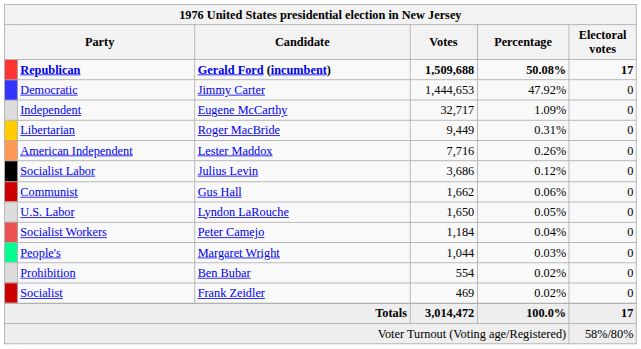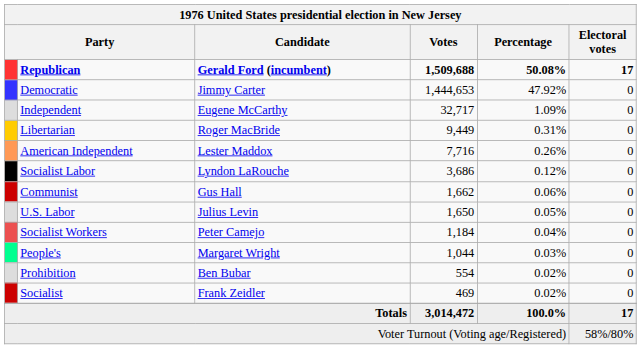 <table class="wikitable" style="font-size: 95%;">
 <tr>
 <th colspan="6">1976 United States presidential election in New Jersey</th>
 </tr>
 <tr>
 <th colspan="2" style="width: 15em">Party</th>
 <th style="width: 17em">Candidate</th>
 <th style="width: 5em">Votes</th>
 <th style="width: 7em">Percentage</th>
 <th style="width: 5em">Electoral votes</th>
 </tr>
 <tr>
 <th style="background:#f33; width:3px;"></th>
 <td style="width: 130px"><strong><a href='#'>Republican</a></strong></td>
 <td><strong><a href='#'>Gerald Ford</a> (<a href='#'>incumbent</a>)</strong></td>
 <td style="text-align:right;"><strong>1,509,688</strong></td>
 <td style="text-align:right;"><strong>50.08%</strong></td>
 <td style="text-align:right;"><strong>17</strong></td>
 </tr>
 <tr>
 <th style="background:#33f; width:3px;"></th>
 <td style="width: 130px"><a href='#'>Democratic</a></td>
 <td><a href='#'>Jimmy Carter</a></td>
 <td style="text-align:right;">1,444,653</td>
 <td style="text-align:right;">47.92%</td>
 <td style="text-align:right;">0</td>
 </tr>
 <tr>
 <th style="background-color:#DDDDDD; width: 3px"></th>
 <td style="width: 130px"><a href='#'>Independent</a></td>
 <td><a href='#'>Eugene McCarthy</a></td>
 <td align="right">32,717</td>
 <td align="right">1.09%</td>
 <td align="right">0</td>
 </tr>
 <tr>
 <th style="background-color:#FFCC00; width: 3px"></th>
 <td style="width: 130px"><a href='#'>Libertarian</a></td>
 <td><a href='#'>Roger MacBride</a></td>
 <td align="right">9,449</td>
 <td align="right">0.31%</td>
 <td align="right">0</td>
 </tr>
 <tr>
 <th style="background:#f95; width:3px;"></th>
 <td style="width: 130px"><a href='#'>American Independent</a></td>
 <td><a href='#'>Lester Maddox</a></td>
 <td style="text-align:right;">7,716</td>
 <td style="text-align:right;">0.26%</td>
 <td style="text-align:right;">0</td>
 </tr>
 <tr>
 <th style="background-color:#000000; width: 3px"></th>
 <td style="width: 130px"><a href='#'>Socialist Labor</a></td>
-<td><a href='#'>Julius Levin</a></td>
+<td><a href='#'>Lyndon LaRouche</a></td>
 <td align="right">3,686</td>
 <td align="right">0.12%</td>
 <td align="right">0</td>
 </tr>
 <tr>
 <th style="background-color:#CC0000; width: 3px"></th>
 <td style="width: 130px"><a href='#'>Communist</a></td>
 <td><a href='#'>Gus Hall</a></td>
 <td align="right">1,662</td>
 <td align="right">0.06%</td>
 <td align="right">0</td>
 </tr>
 <tr>
 <th style="background-color:#DDDDDD; width: 3px"></th>
 <td style="width: 130px"><a href='#'>U.S. Labor</a></td>
-<td><a href='#'>Lyndon LaRouche</a></td>
+<td><a href='#'>Julius Levin</a></td>
 <td align="right">1,650</td>
 <td align="right">0.05%</td>
 <td align="right">0</td>
 </tr>
 <tr>
 <th style="background-color:#EC5050; width: 3px"></th>
 <td style="width: 130px"><a href='#'>Socialist Workers</a></td>
 <td><a href='#'>Peter Camejo</a></td>
 <td align="right">1,184</td>
 <td align="right">0.04%</td>
 <td align="right">0</td>
 </tr>
 <tr>
 <th style="background-color:#00FF90; width: 3px"></th>
 <td style="width: 130px"><a href='#'>People's</a></td>
 <td><a href='#'>Margaret Wright</a></td>
 <td align="right">1,044</td>
 <td align="right">0.03%</td>
 <td align="right">0</td>
 </tr>
 <tr>
 <th style="background-color:#DDDDDD; width: 3px"></th>
 <td style="width: 130px"><a href='#'>Prohibition</a></td>
 <td><a href='#'>Ben Bubar</a></td>
 <td align="right">554</td>
 <td align="right">0.02%</td>
 <td align="right">0</td>
 </tr>
 <tr>
 <th style="background-color:#CC0000; width: 3px"></th>
 <td style="width: 130px"><a href='#'>Socialist</a></td>
 <td><a href='#'>Frank Zeidler</a></td>
 <td align="right">469</td>
 <td align="right">0.02%</td>
 <td align="right">0</td>
 </tr>
 <tr>
 </tr>
 <tr style="background:#eee; text-align:right;">
 <td colspan="3"><strong>Totals</strong></td>
 <td><strong>3,014,472</strong></td>
 <td><strong>100.0%</strong></td>
 <td><strong>17</strong></td>
 </tr>
 <tr bgcolor="#EEEEEE">
 <td colspan="5" align="right">Voter Turnout (Voting age/Registered)</td>
 <td colspan="1" align="right">58%/80%</td>
 </tr>
 </table>
